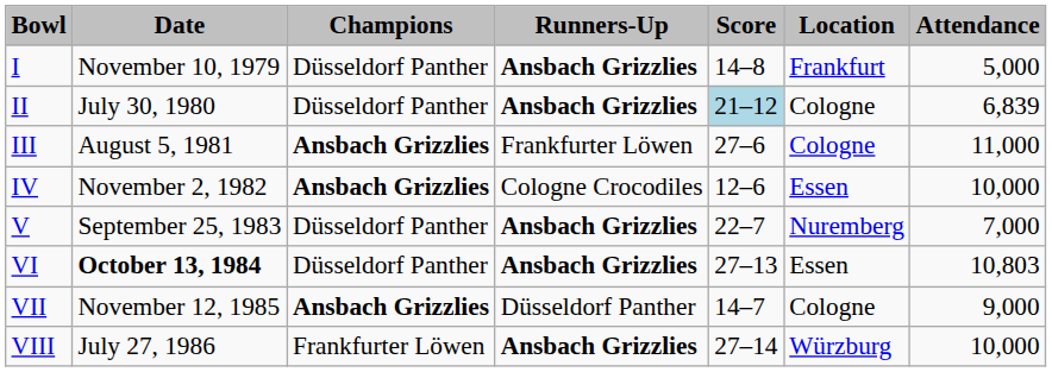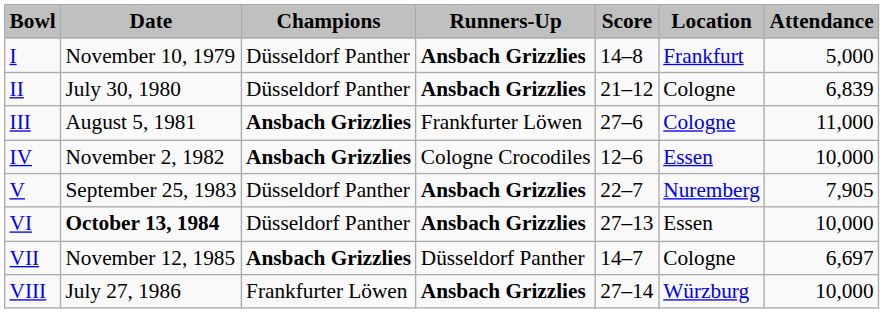 <table class="wikitable">
 <tr style="text-align:center; background:silver">
 <td><strong>Bowl</strong></td>
 <td><strong>Date</strong></td>
 <td><strong>Champions</strong></td>
 <td><strong>Runners-Up</strong></td>
 <td><strong>Score</strong></td>
 <td><strong>Location</strong></td>
 <td><strong>Attendance</strong></td>
 </tr>
 <tr>
 <td><a href='#'>I</a></td>
 <td>November 10, 1979</td>
 <td>Düsseldorf Panther</td>
 <td><strong>Ansbach Grizzlies</strong></td>
 <td>14–8</td>
 <td><a href='#'>Frankfurt</a></td>
 <td style="text-align:right">5,000</td>
 </tr>
 <tr>
 <td><a href='#'>II</a></td>
 <td>July 30, 1980</td>
 <td>Düsseldorf Panther</td>
 <td><strong>Ansbach Grizzlies</strong></td>
-<td style="background: lightblue;">21–12</td>
+<td>21–12</td>
 <td>Cologne</td>
 <td style="text-align:right">6,839</td>
 </tr>
 <tr>
 <td><a href='#'>III</a></td>
 <td>August 5, 1981</td>
 <td><strong>Ansbach Grizzlies</strong></td>
 <td>Frankfurter Löwen</td>
 <td>27–6</td>
 <td><a href='#'>Cologne</a></td>
 <td style="text-align:right">11,000</td>
 </tr>
 <tr>
 <td><a href='#'>IV</a></td>
 <td>November 2, 1982</td>
 <td><strong>Ansbach Grizzlies</strong></td>
 <td>Cologne Crocodiles</td>
 <td>12–6</td>
 <td><a href='#'>Essen</a></td>
 <td style="text-align:right">10,000</td>
 </tr>
 <tr>
 <td><a href='#'>V</a></td>
 <td>September 25, 1983</td>
 <td>Düsseldorf Panther</td>
 <td><strong>Ansbach Grizzlies</strong></td>
 <td>22–7</td>
 <td><a href='#'>Nuremberg</a></td>
-<td style="text-align:right">7,000</td>
+<td style="text-align:right">7,905</td>
 </tr>
 <tr>
 <td><a href='#'>VI</a></td>
 <td><strong>October 13, 1984</strong></td>
 <td>Düsseldorf Panther</td>
 <td><strong>Ansbach Grizzlies</strong></td>
 <td>27–13</td>
 <td>Essen</td>
-<td style="text-align:right">10,803</td>
+<td style="text-align:right">10,000</td>
 </tr>
 <tr>
 <td><a href='#'>VII</a></td>
 <td>November 12, 1985</td>
 <td><strong>Ansbach Grizzlies</strong></td>
 <td>Düsseldorf Panther</td>
 <td>14–7</td>
 <td>Cologne</td>
-<td style="text-align:right">9,000</td>
+<td style="text-align:right">6,697</td>
 </tr>
 <tr>
 <td><a href='#'>VIII</a></td>
 <td>July 27, 1986</td>
 <td>Frankfurter Löwen</td>
 <td><strong>Ansbach Grizzlies</strong></td>
 <td>27–14</td>
 <td><a href='#'>Würzburg</a></td>
 <td style="text-align:right">10,000</td>
 </tr>
 </table>
